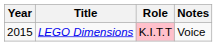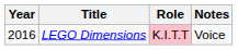 <table class="wikitable sortable">
 <tr>
 <th>Year</th>
 <th>Title</th>
 <th>Role</th>
 <th class="unsortable">Notes</th>
 </tr>
 <tr>
-<td>2015</td>
+<td>2016</td>
 <td><em><a href='#'>LEGO Dimensions</a></em></td>
 <td style="background: pink;">K.I.T.T</td>
 <td>Voice</td>
 </tr>
 </table>
